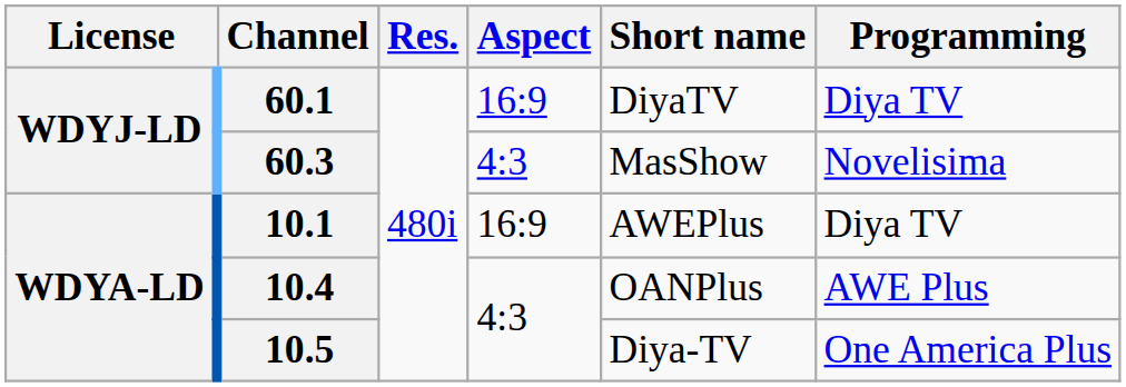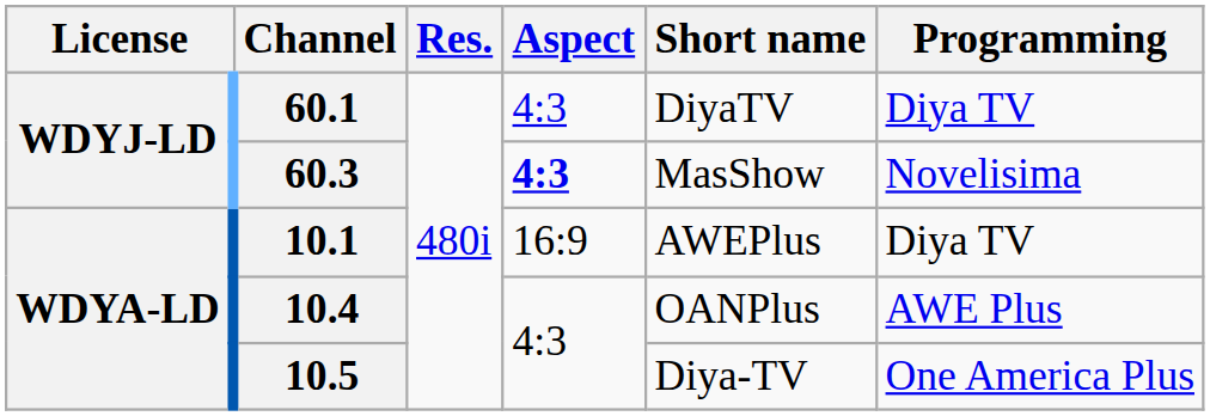 <table class="wikitable">
 <tr>
 <th scope = "col">License</th>
 <th scope = "col">Channel</th>
 <th scope = "col"><a href='#'>Res.</a></th>
 <th scope = "col"><a href='#'>Aspect</a></th>
 <th scope = "col">Short name</th>
 <th scope = "col">Programming</th>
 </tr>
 <tr>
 <th rowspan = "2" scope = "row" style="border-right: 4px solid #60B0FF;">WDYJ-LD</th>
 <th scope = "row">60.1</th>
 <td rowspan=5><a href='#'>480i</a></td>
-<td><a href='#'>16:9</a></td>
+<td><a href='#'>4:3</a></td>
 <td>DiyaTV</td>
 <td><a href='#'>Diya TV</a></td>
 </tr>
 <tr>
 <th scope = "row">60.3</th>
-<td><a href='#'>4:3</a></td>
+<td><strong><a href='#'>4:3</a></strong></td>
 <td>MasShow</td>
 <td><a href='#'>Novelisima</a></td>
 </tr>
 <tr>
 <th rowspan = "3" scope = "row" style="border-right: 4px solid #0057AF;">WDYA-LD</th>
 <th scope = "row">10.1</th>
 <td>16:9</td>
 <td>AWEPlus</td>
 <td>Diya TV</td>
 </tr>
 <tr>
 <th scope = "row">10.4</th>
 <td rowspan=2>4:3</td>
 <td>OANPlus</td>
 <td><a href='#'>AWE Plus</a></td>
 </tr>
 <tr>
 <th scope = "row">10.5</th>
 <td>Diya-TV</td>
 <td><a href='#'>One America Plus</a></td>
 </tr>
 </table>
